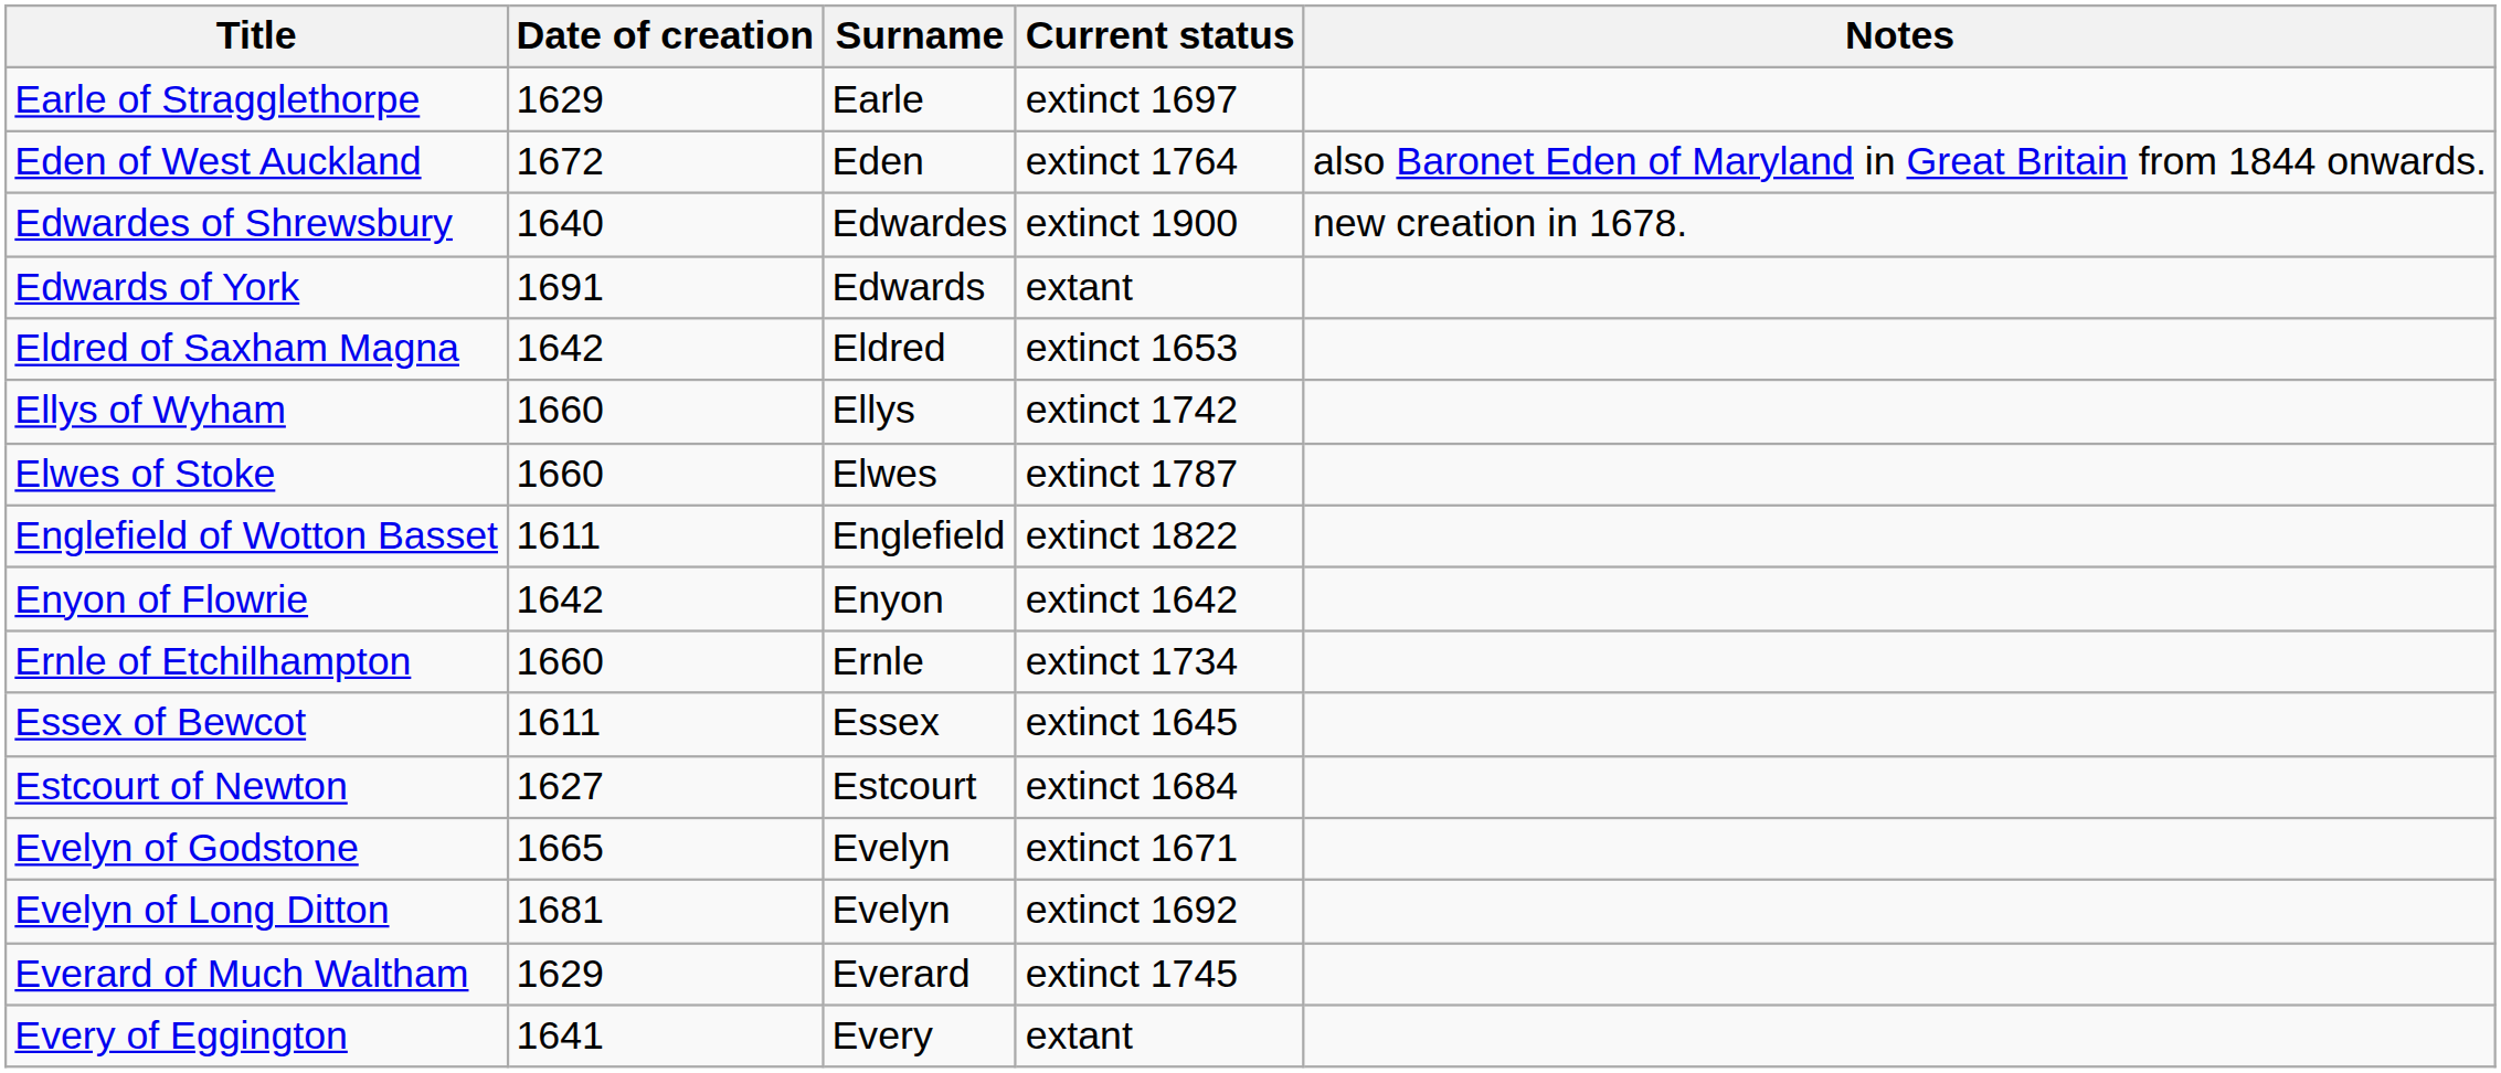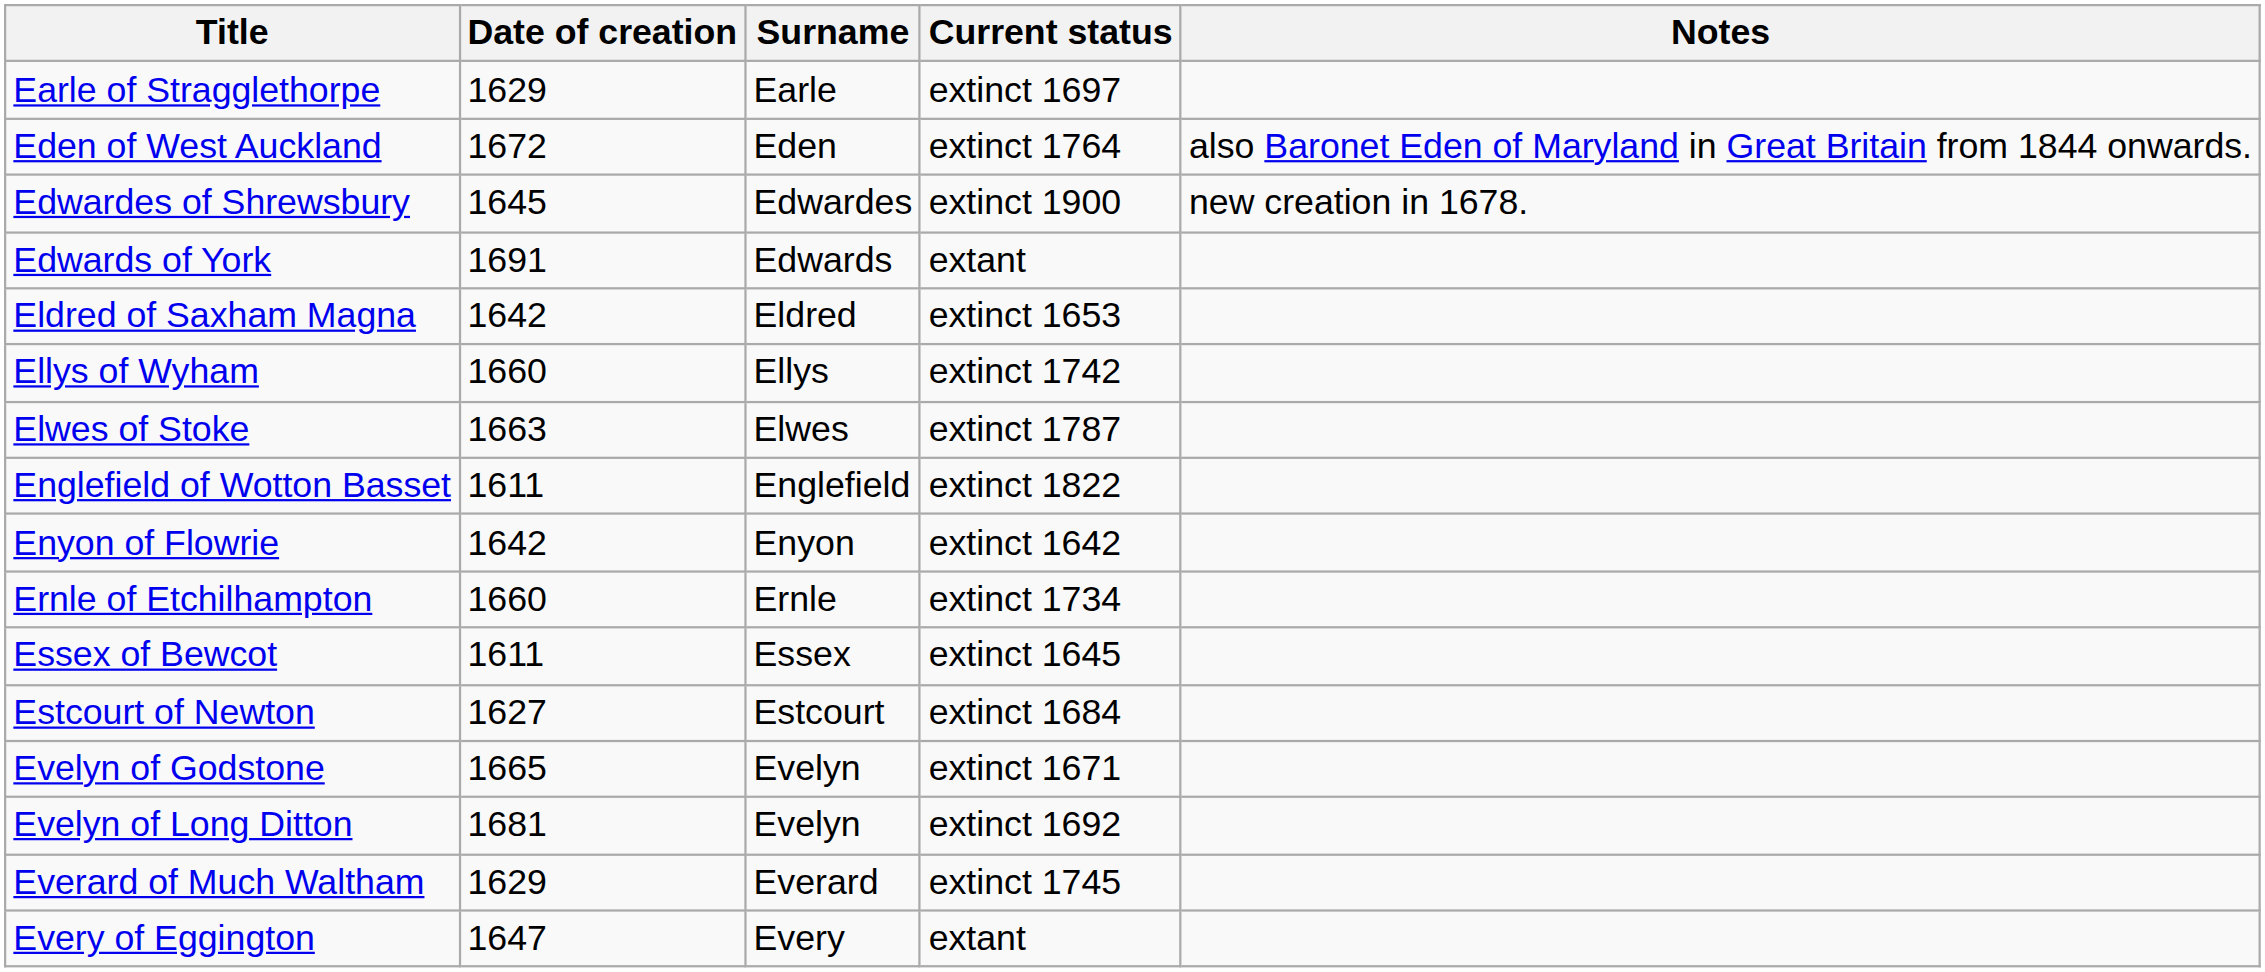 <table class="wikitable">
 <tr>
 <th>Title</th>
 <th>Date of creation</th>
 <th>Surname</th>
 <th>Current status</th>
 <th>Notes</th>
 </tr>
 <tr>
 <td><a href='#'>Earle of Stragglethorpe</a></td>
 <td>1629</td>
 <td>Earle</td>
 <td>extinct 1697</td>
 <td> </td>
 </tr>
 <tr>
 <td><a href='#'>Eden of West Auckland</a></td>
 <td>1672</td>
 <td>Eden</td>
 <td>extinct 1764</td>
 <td>also <a href='#'>Baronet Eden of Maryland</a> in <a href='#'>Great Britain</a> from 1844 onwards.</td>
 </tr>
 <tr>
 <td><a href='#'>Edwardes of Shrewsbury</a></td>
-<td>1640</td>
+<td>1645</td>
 <td>Edwardes</td>
 <td>extinct 1900</td>
 <td>new creation in 1678.</td>
 </tr>
 <tr>
 <td><a href='#'>Edwards of York</a></td>
 <td>1691</td>
 <td>Edwards</td>
 <td>extant</td>
 <td> </td>
 </tr>
 <tr>
 <td><a href='#'>Eldred of Saxham Magna</a></td>
 <td>1642</td>
 <td>Eldred</td>
 <td>extinct 1653</td>
 <td> </td>
 </tr>
 <tr>
 <td><a href='#'>Ellys of Wyham</a></td>
 <td>1660</td>
 <td>Ellys</td>
 <td>extinct 1742</td>
 <td> </td>
 </tr>
 <tr>
 <td><a href='#'>Elwes of Stoke</a></td>
-<td>1660</td>
+<td>1663</td>
 <td>Elwes</td>
 <td>extinct 1787</td>
 <td> </td>
 </tr>
 <tr>
 <td><a href='#'>Englefield of Wotton Basset</a></td>
 <td>1611</td>
 <td>Englefield</td>
 <td>extinct 1822</td>
 <td> </td>
 </tr>
 <tr>
 <td><a href='#'>Enyon of Flowrie</a></td>
 <td>1642</td>
 <td>Enyon</td>
 <td>extinct 1642</td>
 <td> </td>
 </tr>
 <tr>
 <td><a href='#'>Ernle of Etchilhampton</a></td>
 <td>1660</td>
 <td>Ernle</td>
 <td>extinct 1734</td>
 <td> </td>
 </tr>
 <tr>
 <td><a href='#'>Essex of Bewcot</a></td>
 <td>1611</td>
 <td>Essex</td>
 <td>extinct 1645</td>
 <td> </td>
 </tr>
 <tr>
 <td><a href='#'>Estcourt of Newton</a></td>
 <td>1627</td>
 <td>Estcourt</td>
 <td>extinct 1684</td>
 <td> </td>
 </tr>
 <tr>
 <td><a href='#'>Evelyn of Godstone</a></td>
 <td>1665</td>
 <td>Evelyn</td>
 <td>extinct 1671</td>
 <td> </td>
 </tr>
 <tr>
 <td><a href='#'>Evelyn of Long Ditton</a></td>
 <td>1681</td>
 <td>Evelyn</td>
 <td>extinct 1692</td>
 <td> </td>
 </tr>
 <tr>
 <td><a href='#'>Everard of Much Waltham</a></td>
 <td>1629</td>
 <td>Everard</td>
 <td>extinct 1745</td>
 <td> </td>
 </tr>
 <tr>
 <td><a href='#'>Every of Eggington</a></td>
-<td>1641</td>
+<td>1647</td>
 <td>Every</td>
 <td>extant</td>
 <td> </td>
 </tr>
 </table>
